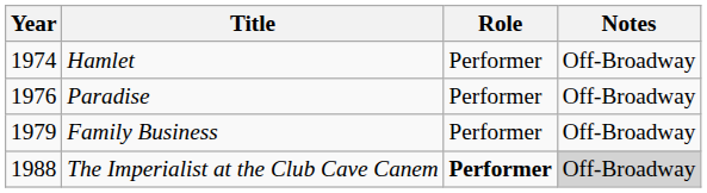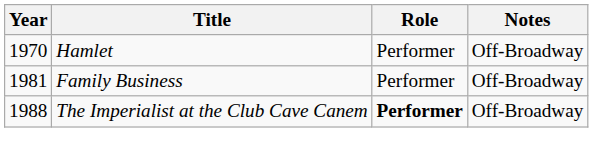 <table class="wikitable">
 <tr>
 <th>Year</th>
 <th>Title</th>
 <th>Role</th>
 <th>Notes</th>
 </tr>
 <tr>
-<td>1974</td>
+<td>1970</td>
 <td><em>Hamlet</em></td>
 <td>Performer</td>
 <td>Off-Broadway</td>
 </tr>
 <tr>
-<td>1976</td>
-<td><em>Paradise</em></td>
-<td>Performer</td>
-<td>Off-Broadway</td>
-</tr>
-<tr>
-<td>1979</td>
+<td>1981</td>
 <td><em>Family Business</em></td>
 <td>Performer</td>
 <td>Off-Broadway</td>
 </tr>
 <tr>
 <td>1988</td>
 <td><em>The Imperialist at the Club Cave Canem</em></td>
 <td><strong>Performer</strong></td>
-<td style="background: lightgrey;">Off-Broadway</td>
+<td>Off-Broadway</td>
 </tr>
 </table>
